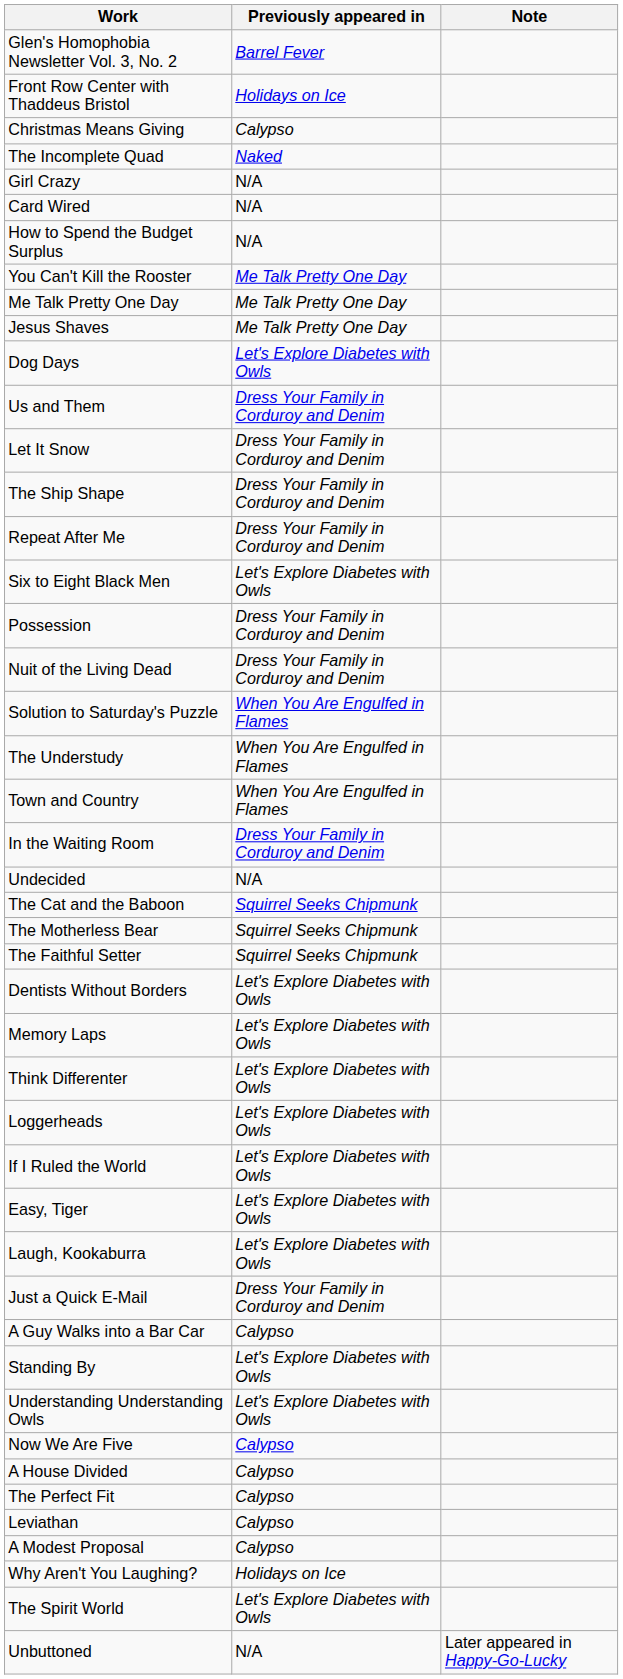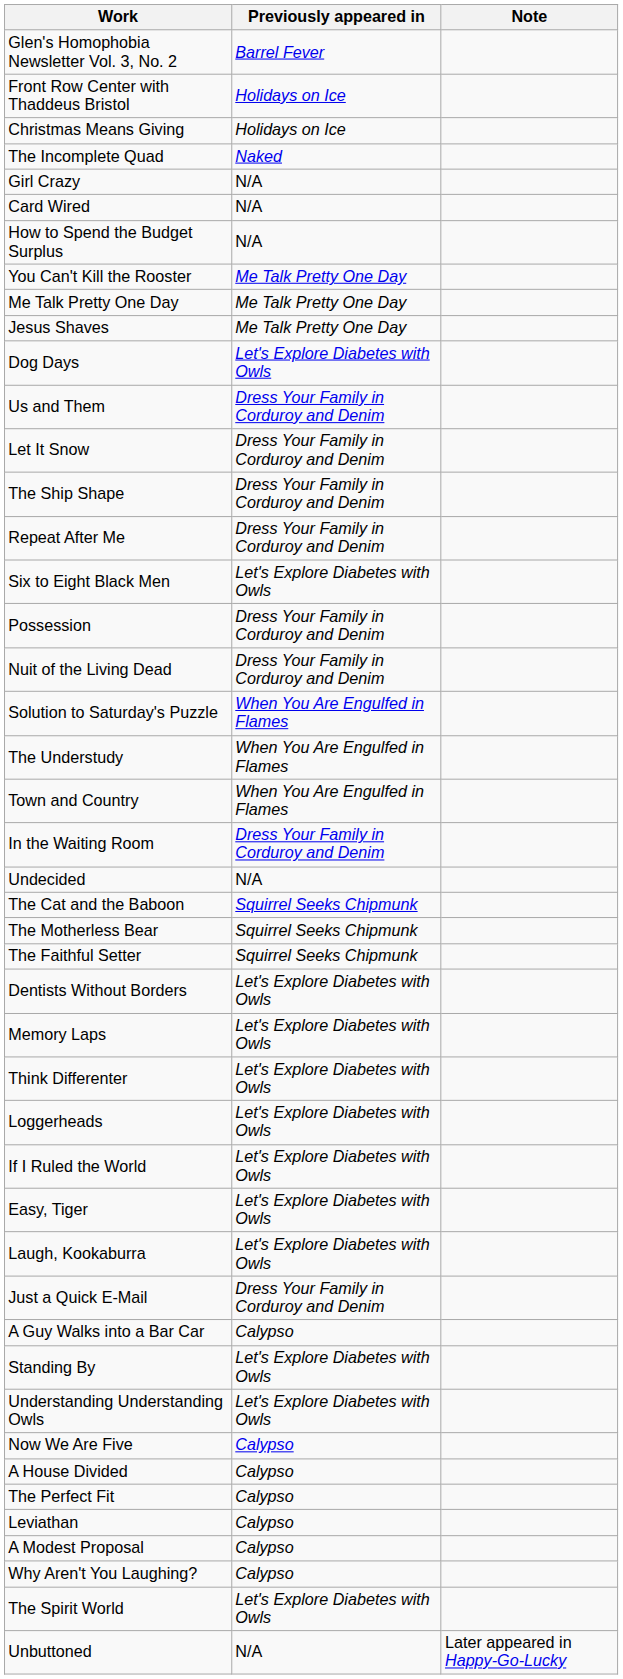 <table class="wikitable sortable plainrowheaders">
 <tr>
 <th scope="col">Work</th>
 <th scope="col">Previously appeared in</th>
 <th scope="col">Note</th>
 </tr>
 <tr>
 <td>Glen's Homophobia Newsletter Vol. 3, No. 2</td>
 <td><em><a href='#'>Barrel Fever</a></em></td>
 <td></td>
 </tr>
 <tr>
 <td>Front Row Center with Thaddeus Bristol</td>
 <td><em><a href='#'>Holidays on Ice</a></em></td>
 <td></td>
 </tr>
 <tr>
 <td>Christmas Means Giving</td>
-<td><em>Calypso</em></td>
+<td><em>Holidays on Ice</em></td>
 <td></td>
 </tr>
 <tr>
 <td>The Incomplete Quad</td>
 <td><em><a href='#'>Naked</a></em></td>
 <td></td>
 </tr>
 <tr>
 <td>Girl Crazy</td>
 <td>N/A</td>
 <td></td>
 </tr>
 <tr>
 <td>Card Wired</td>
 <td>N/A</td>
 <td></td>
 </tr>
 <tr>
 <td>How to Spend the Budget Surplus</td>
 <td>N/A</td>
 <td></td>
 </tr>
 <tr>
 <td>You Can't Kill the Rooster</td>
 <td><em><a href='#'>Me Talk Pretty One Day</a></em></td>
 <td></td>
 </tr>
 <tr>
 <td>Me Talk Pretty One Day</td>
 <td><em>Me Talk Pretty One Day</em></td>
 <td></td>
 </tr>
 <tr>
 <td>Jesus Shaves</td>
 <td><em>Me Talk Pretty One Day</em></td>
 <td></td>
 </tr>
 <tr>
 <td>Dog Days</td>
 <td><em><a href='#'>Let's Explore Diabetes with Owls</a></em></td>
 <td></td>
 </tr>
 <tr>
 <td>Us and Them</td>
 <td><em><a href='#'>Dress Your Family in Corduroy and Denim</a></em></td>
 <td></td>
 </tr>
 <tr>
 <td>Let It Snow</td>
 <td><em>Dress Your Family in Corduroy and Denim</em></td>
 <td></td>
 </tr>
 <tr>
 <td>The Ship Shape</td>
 <td><em>Dress Your Family in Corduroy and Denim</em></td>
 <td></td>
 </tr>
 <tr>
 <td>Repeat After Me</td>
 <td><em>Dress Your Family in Corduroy and Denim</em></td>
 <td></td>
 </tr>
 <tr>
 <td>Six to Eight Black Men</td>
 <td><em>Let's Explore Diabetes with Owls</em></td>
 <td></td>
 </tr>
 <tr>
 <td>Possession</td>
 <td><em>Dress Your Family in Corduroy and Denim</em></td>
 <td></td>
 </tr>
 <tr>
 <td>Nuit of the Living Dead</td>
 <td><em>Dress Your Family in Corduroy and Denim</em></td>
 <td></td>
 </tr>
 <tr>
 <td>Solution to Saturday's Puzzle</td>
 <td><em><a href='#'>When You Are Engulfed in Flames</a></em></td>
 <td></td>
 </tr>
 <tr>
 <td>The Understudy</td>
 <td><em>When You Are Engulfed in Flames</em></td>
 <td></td>
 </tr>
 <tr>
 <td>Town and Country</td>
 <td><em>When You Are Engulfed in Flames</em></td>
 <td></td>
 </tr>
 <tr>
 <td>In the Waiting Room</td>
 <td><em><a href='#'>Dress Your Family in Corduroy and Denim</a></em></td>
 <td></td>
 </tr>
 <tr>
 <td>Undecided</td>
 <td>N/A</td>
 <td></td>
 </tr>
 <tr>
 <td>The Cat and the Baboon</td>
 <td><em><a href='#'>Squirrel Seeks Chipmunk</a></em></td>
 <td></td>
 </tr>
 <tr>
 <td>The Motherless Bear</td>
 <td><em>Squirrel Seeks Chipmunk</em></td>
 <td></td>
 </tr>
 <tr>
 <td>The Faithful Setter</td>
 <td><em>Squirrel Seeks Chipmunk</em></td>
 <td></td>
 </tr>
 <tr>
 <td>Dentists Without Borders</td>
 <td><em>Let's Explore Diabetes with Owls</em></td>
 <td></td>
 </tr>
 <tr>
 <td>Memory Laps</td>
 <td><em>Let's Explore Diabetes with Owls</em></td>
 <td></td>
 </tr>
 <tr>
 <td>Think Differenter</td>
 <td><em>Let's Explore Diabetes with Owls</em></td>
 <td></td>
 </tr>
 <tr>
 <td>Loggerheads</td>
 <td><em>Let's Explore Diabetes with Owls</em></td>
 <td></td>
 </tr>
 <tr>
 <td>If I Ruled the World</td>
 <td><em>Let's Explore Diabetes with Owls</em></td>
 <td></td>
 </tr>
 <tr>
 <td>Easy, Tiger</td>
 <td><em>Let's Explore Diabetes with Owls</em></td>
 <td></td>
 </tr>
 <tr>
 <td>Laugh, Kookaburra</td>
 <td><em>Let's Explore Diabetes with Owls</em></td>
 <td></td>
 </tr>
 <tr>
 <td>Just a Quick E-Mail</td>
 <td><em>Dress Your Family in Corduroy and Denim</em></td>
 <td></td>
 </tr>
 <tr>
 <td>A Guy Walks into a Bar Car</td>
 <td><em>Calypso</em></td>
 <td></td>
 </tr>
 <tr>
 <td>Standing By</td>
 <td><em>Let's Explore Diabetes with Owls</em></td>
 <td></td>
 </tr>
 <tr>
 <td>Understanding Understanding Owls</td>
 <td><em>Let's Explore Diabetes with Owls</em></td>
 <td></td>
 </tr>
 <tr>
 <td>Now We Are Five</td>
 <td><em><a href='#'>Calypso</a></em></td>
 <td></td>
 </tr>
 <tr>
 <td>A House Divided</td>
 <td><em>Calypso</em></td>
 <td></td>
 </tr>
 <tr>
 <td>The Perfect Fit</td>
 <td><em>Calypso</em></td>
 <td></td>
 </tr>
 <tr>
 <td>Leviathan</td>
 <td><em>Calypso</em></td>
 <td></td>
 </tr>
 <tr>
 <td>A Modest Proposal</td>
 <td><em>Calypso</em></td>
 <td></td>
 </tr>
 <tr>
 <td>Why Aren't You Laughing?</td>
-<td><em>Holidays on Ice</em></td>
+<td><em>Calypso</em></td>
 <td></td>
 </tr>
 <tr>
 <td>The Spirit World</td>
 <td><em>Let's Explore Diabetes with Owls</em></td>
 <td></td>
 </tr>
 <tr>
 <td>Unbuttoned</td>
 <td>N/A</td>
 <td>Later appeared in <em><a href='#'>Happy-Go-Lucky</a></em></td>
 </tr>
 </table>
